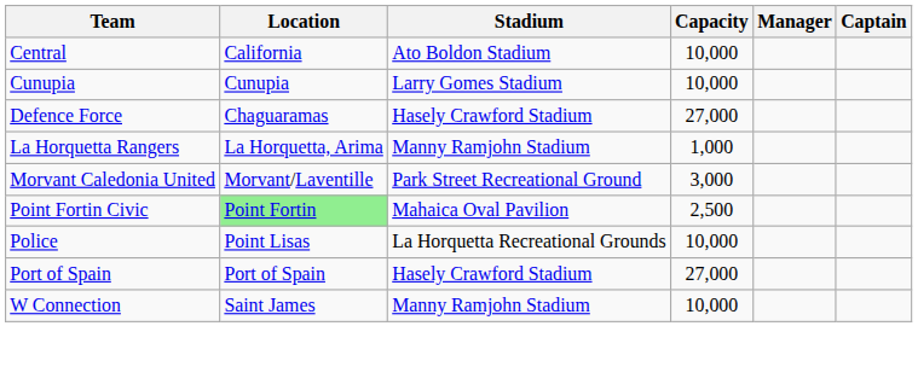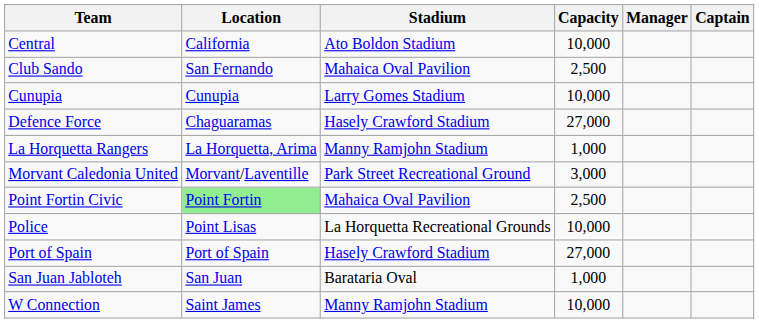 <table class="sortable wikitable" style="font-size:90%;">
 <tr>
 <th>Team</th>
 <th>Location</th>
 <th>Stadium</th>
 <th>Capacity</th>
 <th>Manager</th>
 <th>Captain</th>
 </tr>
 <tr>
 <td><a href='#'>Central</a></td>
 <td><a href='#'>California</a></td>
 <td><a href='#'>Ato Boldon Stadium</a></td>
 <td align=center>10,000</td>
+<td> </td>
+<td> </td>
+</tr>
+<tr>
+<td><a href='#'>Club Sando</a></td>
+<td><a href='#'>San Fernando</a></td>
+<td><a href='#'>Mahaica Oval Pavilion</a></td>
+<td align=center>2,500</td>
 <td> </td>
 <td> </td>
 </tr>
 <tr>
 <td><a href='#'>Cunupia</a></td>
 <td><a href='#'>Cunupia</a></td>
 <td><a href='#'>Larry Gomes Stadium</a></td>
 <td align=center>10,000</td>
 <td> </td>
 <td> </td>
 </tr>
 <tr>
 <td><a href='#'>Defence Force</a></td>
 <td><a href='#'>Chaguaramas</a></td>
 <td><a href='#'>Hasely Crawford Stadium</a></td>
 <td align=center>27,000</td>
 <td> </td>
 <td> </td>
 </tr>
 <tr>
 <td><a href='#'>La Horquetta Rangers</a></td>
 <td><a href='#'>La Horquetta, Arima</a></td>
 <td><a href='#'>Manny Ramjohn Stadium</a></td>
 <td align=center>1,000</td>
 <td> </td>
 <td> </td>
 </tr>
 <tr>
 <td><a href='#'>Morvant Caledonia United</a></td>
 <td><a href='#'>Morvant</a>/<a href='#'>Laventille</a></td>
 <td><a href='#'>Park Street Recreational Ground</a></td>
 <td align=center>3,000</td>
 <td> </td>
 <td> </td>
 </tr>
 <tr>
 <td><a href='#'>Point Fortin Civic</a></td>
 <td style="background: lightgreen;"><a href='#'>Point Fortin</a></td>
 <td><a href='#'>Mahaica Oval Pavilion</a></td>
 <td align=center>2,500</td>
 <td> </td>
 <td> </td>
 </tr>
 <tr>
 <td><a href='#'>Police</a></td>
 <td><a href='#'>Point Lisas</a></td>
 <td>La Horquetta Recreational Grounds</td>
 <td align=center>10,000</td>
 <td> </td>
 <td> </td>
 </tr>
 <tr>
 <td><a href='#'>Port of Spain</a></td>
 <td><a href='#'>Port of Spain</a></td>
 <td><a href='#'>Hasely Crawford Stadium</a></td>
 <td align=center>27,000</td>
 <td> </td>
 <td> </td>
 </tr>
 <tr>
+<td><a href='#'>San Juan Jabloteh</a></td>
+<td><a href='#'>San Juan</a></td>
+<td>Barataria Oval</td>
+<td align=center>1,000</td>
+<td> </td>
+<td> </td>
+</tr>
+<tr>
 <td><a href='#'>W Connection</a></td>
 <td><a href='#'>Saint James</a></td>
 <td><a href='#'>Manny Ramjohn Stadium</a></td>
 <td align=center>10,000</td>
 <td> </td>
 <td> </td>
 </tr>
 </table>
